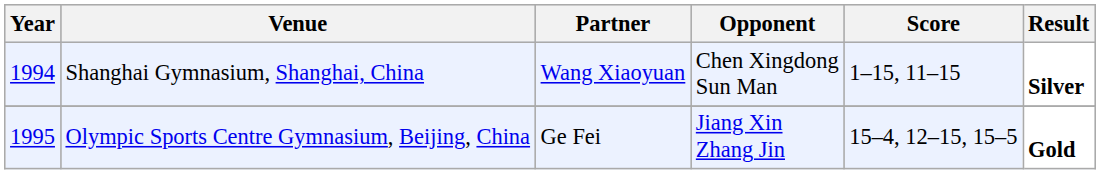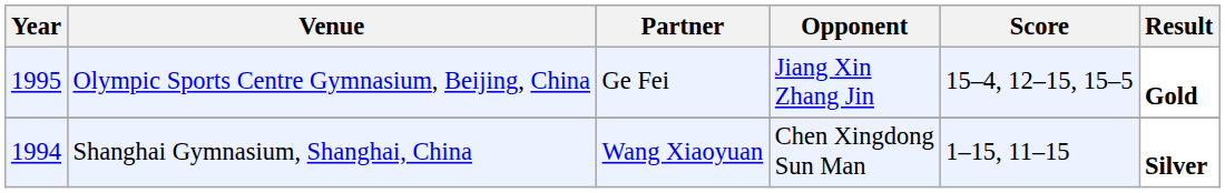 <table class="sortable wikitable" style="font-size: 90%;">
 <tr>
 <th>Year</th>
 <th>Venue</th>
 <th>Partner</th>
 <th>Opponent</th>
 <th>Score</th>
 <th>Result</th>
 </tr>
 <tr style="background:#ECF2FF">
+<td align="center"><a href='#'>1995</a></td>
+<td align="left"><a href='#'>Olympic Sports Centre Gymnasium</a>, <a href='#'>Beijing</a>, <a href='#'>China</a></td>
+<td align="left"> Ge Fei</td>
+<td align="left"> <a href='#'>Jiang Xin</a> <br>  <a href='#'>Zhang Jin</a></td>
+<td align="left">15–4, 12–15, 15–5</td>
+<td style="text-align:left; background:white"><br><strong>Gold</strong></td>
+</tr>
+<tr>
+</tr>
+<tr style="background:#ECF2FF">
 <td align="center"><a href='#'>1994</a></td>
 <td align="left">Shanghai Gymnasium, <a href='#'>Shanghai, China</a></td>
 <td align="left"> <a href='#'>Wang Xiaoyuan</a></td>
 <td align="left"> Chen Xingdong <br>  Sun Man</td>
 <td align="left">1–15, 11–15</td>
 <td style="text-align:left; background:white"><br><strong>Silver</strong></td>
 </tr>
-<tr>
-</tr>
-<tr style="background:#ECF2FF">
-<td align="center"><a href='#'>1995</a></td>
-<td align="left"><a href='#'>Olympic Sports Centre Gymnasium</a>, <a href='#'>Beijing</a>, <a href='#'>China</a></td>
-<td align="left"> Ge Fei</td>
-<td align="left"> <a href='#'>Jiang Xin</a> <br>  <a href='#'>Zhang Jin</a></td>
-<td align="left">15–4, 12–15, 15–5</td>
-<td style="text-align:left; background:white"><br><strong>Gold</strong></td>
-</tr>
 </table>
